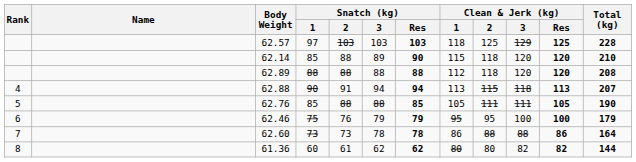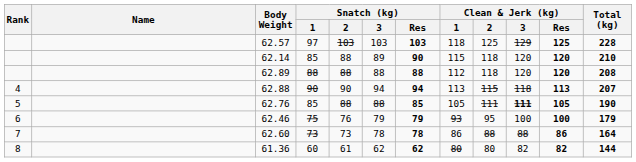 <table class = "wikitable" style="text-align:center;">
 <tr>
 <th rowspan=2>Rank</th>
 <th rowspan=2 width=305>Name</th>
 <th rowspan=2 width=50>Body Weight</th>
 <th colspan=4>Snatch (kg)</th>
 <th colspan=4>Clean & Jerk (kg)</th>
 <th rowspan=2 width=60>Total (kg)</th>
 </tr>
 <tr>
 <th width=40>1</th>
 <th width=40>2</th>
 <th width=40>3</th>
 <th width=55>Res</th>
 <th width=40>1</th>
 <th width=40>2</th>
 <th width=40>3</th>
 <th width=55>Res</th>
 </tr>
 <tr>
 <td></td>
 <td align=left></td>
 <td>62.57</td>
 <td>97</td>
 <td><s>103</s></td>
 <td>103</td>
 <td><strong>103</strong></td>
 <td>118</td>
 <td>125</td>
 <td><s>129</s></td>
 <td><strong>125</strong></td>
 <td><strong>228</strong></td>
 </tr>
 <tr>
 <td></td>
 <td align=left></td>
 <td>62.14</td>
 <td>85</td>
 <td>88</td>
 <td>89</td>
 <td><strong>90</strong></td>
 <td>115</td>
 <td>118</td>
 <td>120</td>
 <td><strong>120</strong></td>
 <td><strong>210</strong></td>
 </tr>
 <tr>
 <td></td>
 <td align=left></td>
 <td>62.89</td>
 <td><s>88</s></td>
 <td><s>88</s></td>
 <td>88</td>
 <td><strong>88</strong></td>
 <td>112</td>
 <td>118</td>
 <td>120</td>
 <td><strong>120</strong></td>
 <td><strong>208</strong></td>
 </tr>
 <tr>
 <td>4</td>
 <td align=left></td>
 <td>62.88</td>
 <td><s>90</s></td>
-<td>91</td>
+<td>90</td>
 <td>94</td>
 <td><strong>94</strong></td>
 <td>113</td>
 <td><s>115</s></td>
 <td><s>118</s></td>
 <td><strong>113</strong></td>
 <td><strong>207</strong></td>
 </tr>
 <tr>
 <td>5</td>
 <td align=left></td>
 <td>62.76</td>
 <td>85</td>
 <td><s>88</s></td>
 <td><s>88</s></td>
 <td><strong>85</strong></td>
 <td>105</td>
 <td><s>111</s></td>
-<td><s>111</s></td>
+<td><strong><s>111</s></strong></td>
 <td><strong>105</strong></td>
 <td><strong>190</strong></td>
 </tr>
 <tr>
 <td>6</td>
 <td align=left></td>
 <td>62.46</td>
 <td><s>75</s></td>
 <td>76</td>
 <td>79</td>
 <td><strong>79</strong></td>
-<td><s>95</s></td>
+<td><s>93</s></td>
 <td>95</td>
 <td>100</td>
 <td><strong>100</strong></td>
 <td><strong>179</strong></td>
 </tr>
 <tr>
 <td>7</td>
 <td align=left></td>
 <td>62.60</td>
 <td><s>73</s></td>
 <td>73</td>
 <td>78</td>
 <td><strong>78</strong></td>
 <td>86</td>
 <td><s>88</s></td>
 <td><s>88</s></td>
 <td><strong>86</strong></td>
 <td><strong>164</strong></td>
 </tr>
 <tr>
 <td>8</td>
 <td align=left></td>
 <td>61.36</td>
 <td>60</td>
 <td>61</td>
 <td>62</td>
 <td><strong>62</strong></td>
 <td><s>80</s></td>
 <td>80</td>
 <td>82</td>
 <td><strong>82</strong></td>
 <td><strong>144</strong></td>
 </tr>
 </table>
